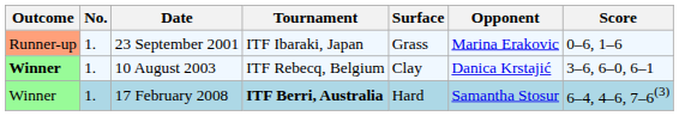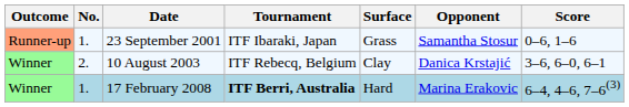 <table class="sortable wikitable">
 <tr>
 <th>Outcome</th>
 <th>No.</th>
 <th>Date</th>
 <th>Tournament</th>
 <th>Surface</th>
 <th>Opponent</th>
 <th class="unsortable">Score</th>
 </tr>
 <tr bgcolor="#f0f8ff">
 <td bgcolor="FFA07A">Runner-up</td>
 <td>1.</td>
 <td>23 September 2001</td>
 <td>ITF Ibaraki, Japan</td>
 <td>Grass</td>
-<td> <a href='#'>Marina Erakovic</a></td>
+<td> <a href='#'>Samantha Stosur</a></td>
 <td>0–6, 1–6</td>
 </tr>
 <tr bgcolor="#f0f8ff">
-<td bgcolor="98FB98"><strong>Winner</strong></td>
-<td>1.</td>
+<td bgcolor="98FB98">Winner</td>
+<td>2.</td>
 <td>10 August 2003</td>
 <td>ITF Rebecq, Belgium</td>
 <td>Clay</td>
 <td> <a href='#'>Danica Krstajić</a></td>
 <td>3–6, 6–0, 6–1</td>
 </tr>
 <tr style="background:lightblue;">
 <td bgcolor="98FB98">Winner</td>
 <td>1.</td>
 <td>17 February 2008</td>
 <td><strong>ITF Berri, Australia</strong></td>
 <td>Hard</td>
-<td> <a href='#'>Samantha Stosur</a></td>
+<td> <a href='#'>Marina Erakovic</a></td>
 <td>6–4, 4–6, 7–6<sup>(3)</sup></td>
 </tr>
 </table>
